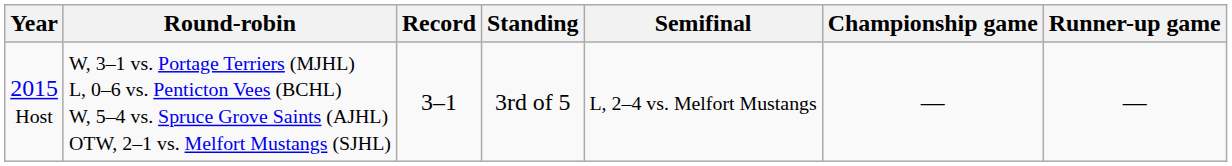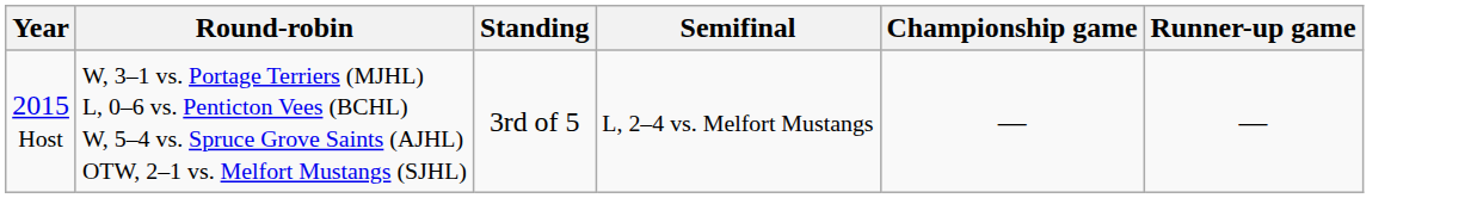 <table class="wikitable" style="text-align:center">
 <tr>
 <th>Year</th>
 <th>Round-robin</th>
-<th>Record</th>
 <th>Standing</th>
 <th>Semifinal</th>
 <th>Championship game</th>
 <th>Runner-up game</th>
 </tr>
 <tr>
 <td><a href='#'>2015</a><br><small>Host</small></td>
 <td align=left><small>W, 3–1 vs. <a href='#'>Portage Terriers</a> (MJHL)<br>L, 0–6 vs. <a href='#'>Penticton Vees</a> (BCHL)<br>W, 5–4 vs. <a href='#'>Spruce Grove Saints</a> (AJHL)<br>OTW, 2–1 vs. <a href='#'>Melfort Mustangs</a> (SJHL)</small></td>
-<td>3–1</td>
 <td>3rd of 5</td>
 <td><small>L, 2–4 vs. Melfort Mustangs</small></td>
 <td>—</td>
 <td>—</td>
 </tr>
 </table>
